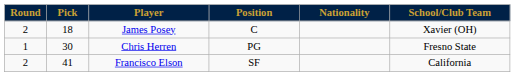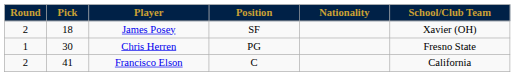 <table class="wikitable sortable sortable">
 <tr>
 <th style="background:#002147;color:#CBA135;" width="7%">Round</th>
 <th style="background:#002147;color:#CBA135;" width="7%">Pick</th>
 <th style="background:#002147;color:#CBA135;" width="20%">Player</th>
 <th style="background:#002147;color:#CBA135;" width="15%">Position</th>
 <th style="background:#002147;color:#CBA135;" width="15%">Nationality</th>
 <th style="background:#002147;color:#CBA135;" width="20%">School/Club Team</th>
 </tr>
 <tr style="text-align: center">
 <td>2</td>
 <td>18</td>
 <td><a href='#'>James Posey</a></td>
-<td>C</td>
+<td>SF</td>
 <td></td>
 <td>Xavier (OH)</td>
 </tr>
 <tr style="text-align: center">
 <td>1</td>
 <td>30</td>
 <td><a href='#'>Chris Herren</a></td>
 <td>PG</td>
 <td></td>
 <td>Fresno State</td>
 </tr>
 <tr style="text-align: center">
 <td>2</td>
 <td>41</td>
 <td><a href='#'>Francisco Elson</a></td>
-<td>SF</td>
+<td>C</td>
 <td></td>
 <td>California</td>
 </tr>
 </table>
